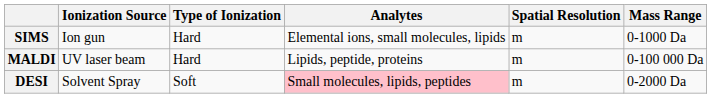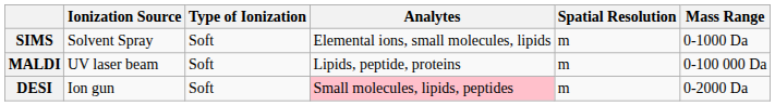 <table class="wikitable">
 <tr>
 <th></th>
 <th>Ionization Source</th>
 <th>Type of Ionization</th>
 <th>Analytes</th>
 <th>Spatial Resolution</th>
 <th>Mass Range</th>
 </tr>
 <tr>
 <th><strong>SIMS</strong></th>
-<td>Ion gun</td>
-<td>Hard</td>
+<td>Solvent Spray</td>
+<td>Soft</td>
 <td>Elemental ions, small molecules, lipids</td>
 <td>m</td>
 <td>0-1000 Da</td>
 </tr>
 <tr>
 <th><strong>MALDI</strong></th>
 <td>UV laser beam</td>
-<td>Hard</td>
+<td>Soft</td>
 <td>Lipids, peptide, proteins</td>
 <td>m</td>
 <td>0-100 000 Da</td>
 </tr>
 <tr>
 <th><strong>DESI</strong></th>
-<td>Solvent Spray</td>
+<td>Ion gun</td>
 <td>Soft</td>
 <td style="background: pink;">Small molecules, lipids, peptides</td>
 <td>m</td>
 <td>0-2000 Da</td>
 </tr>
 </table>
